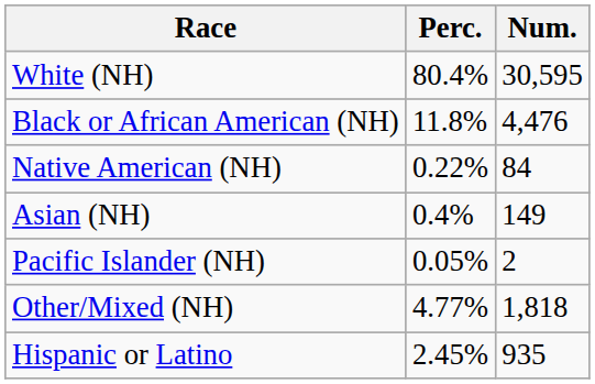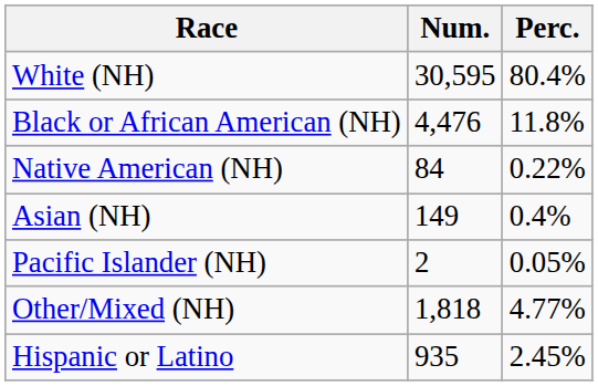 <table class="wikitable">
 <tr>
 <th>Race</th>
+<th>Num.</th>
 <th>Perc.</th>
-<th>Num.</th>
 </tr>
 <tr>
 <td><a href='#'>White</a> (NH)</td>
+<td>30,595</td>
 <td>80.4%</td>
-<td>30,595</td>
 </tr>
 <tr>
 <td><a href='#'>Black or African American</a> (NH)</td>
+<td>4,476</td>
 <td>11.8%</td>
-<td>4,476</td>
 </tr>
 <tr>
 <td><a href='#'>Native American</a> (NH)</td>
+<td>84</td>
 <td>0.22%</td>
-<td>84</td>
 </tr>
 <tr>
 <td><a href='#'>Asian</a> (NH)</td>
+<td>149</td>
 <td>0.4%</td>
-<td>149</td>
 </tr>
 <tr>
 <td><a href='#'>Pacific Islander</a> (NH)</td>
+<td>2</td>
 <td>0.05%</td>
-<td>2</td>
 </tr>
 <tr>
 <td><a href='#'>Other/Mixed</a> (NH)</td>
+<td>1,818</td>
 <td>4.77%</td>
-<td>1,818</td>
 </tr>
 <tr>
 <td><a href='#'>Hispanic</a> or <a href='#'>Latino</a></td>
+<td>935</td>
 <td>2.45%</td>
-<td>935</td>
 </tr>
 </table>
